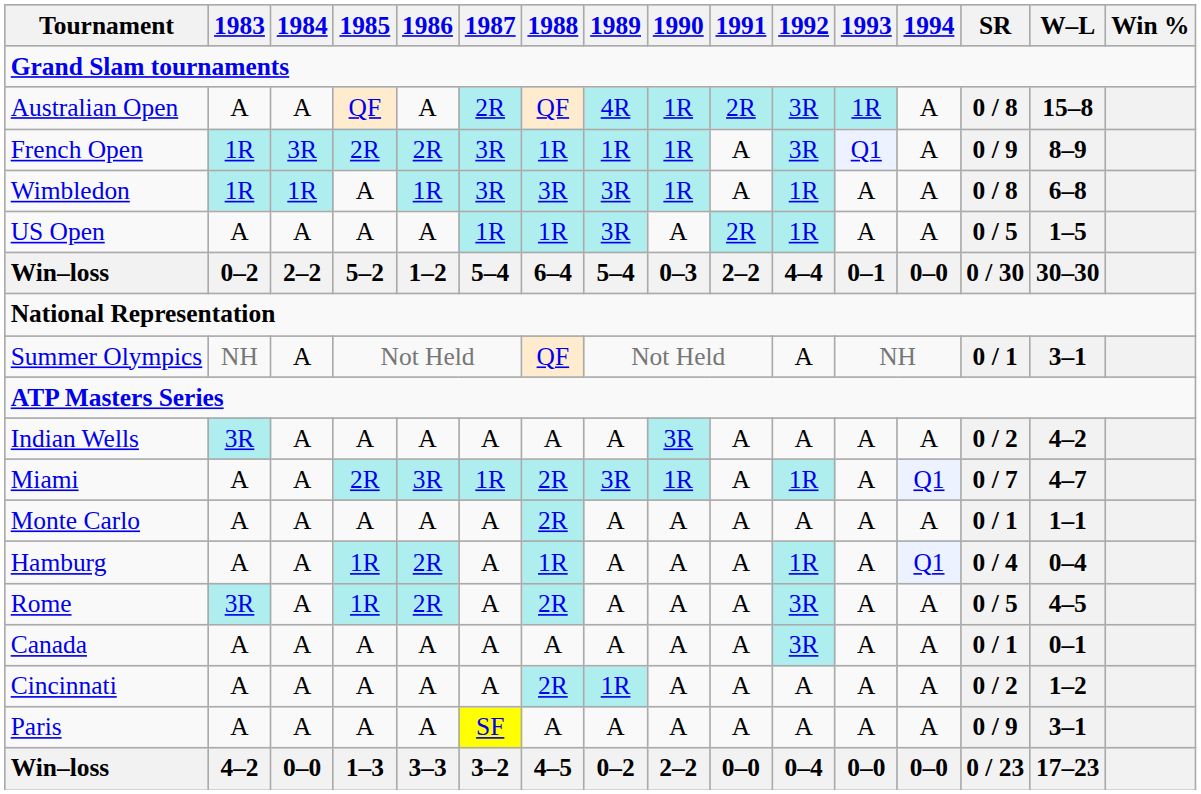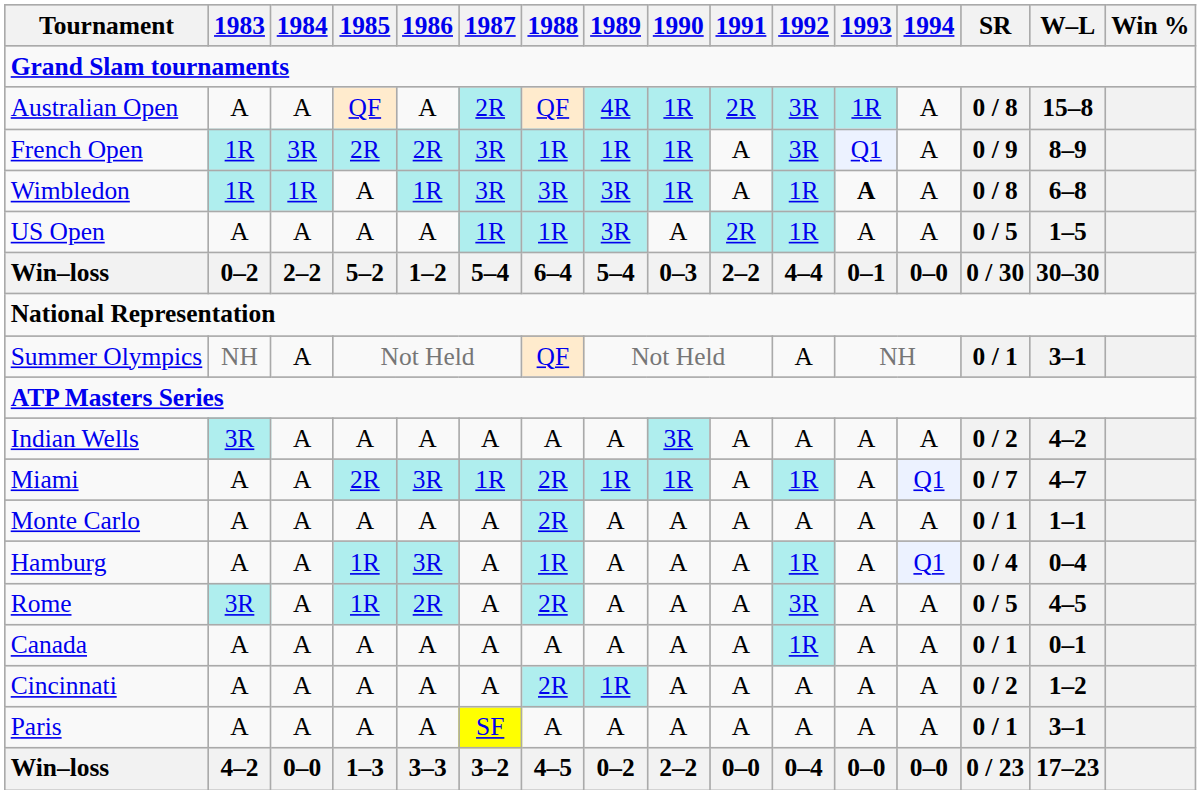 <table class=wikitable style=text-align:center;font-size:97%>
 <tr>
 <th>Tournament</th>
 <th><a href='#'>1983</a></th>
 <th><a href='#'>1984</a></th>
 <th><a href='#'>1985</a></th>
 <th><a href='#'>1986</a></th>
 <th><a href='#'>1987</a></th>
 <th><a href='#'>1988</a></th>
 <th><a href='#'>1989</a></th>
 <th><a href='#'>1990</a></th>
 <th><a href='#'>1991</a></th>
 <th><a href='#'>1992</a></th>
 <th><a href='#'>1993</a></th>
 <th><a href='#'>1994</a></th>
 <th>SR</th>
 <th>W–L</th>
 <th>Win %</th>
 </tr>
 <tr>
 <td colspan=23 align=left><strong><a href='#'>Grand Slam tournaments</a></strong></td>
 </tr>
 <tr>
 <td align=left><a href='#'>Australian Open</a></td>
 <td>A</td>
 <td>A</td>
 <td bgcolor=ffebcd><a href='#'>QF</a></td>
 <td>A</td>
 <td bgcolor=afeeee><a href='#'>2R</a></td>
 <td bgcolor=ffebcd><a href='#'>QF</a></td>
 <td bgcolor=afeeee><a href='#'>4R</a></td>
 <td bgcolor=afeeee><a href='#'>1R</a></td>
 <td bgcolor=afeeee><a href='#'>2R</a></td>
 <td bgcolor=afeeee><a href='#'>3R</a></td>
 <td bgcolor=afeeee><a href='#'>1R</a></td>
 <td>A</td>
 <th>0 / 8</th>
 <th>15–8</th>
 <th></th>
 </tr>
 <tr>
 <td align=left><a href='#'>French Open</a></td>
 <td bgcolor=afeeee><a href='#'>1R</a></td>
 <td bgcolor=afeeee><a href='#'>3R</a></td>
 <td bgcolor=afeeee><a href='#'>2R</a></td>
 <td bgcolor=afeeee><a href='#'>2R</a></td>
 <td bgcolor=afeeee><a href='#'>3R</a></td>
 <td bgcolor=afeeee><a href='#'>1R</a></td>
 <td bgcolor=afeeee><a href='#'>1R</a></td>
 <td bgcolor=afeeee><a href='#'>1R</a></td>
 <td>A</td>
 <td bgcolor=afeeee><a href='#'>3R</a></td>
 <td bgcolor=ecf2ff><a href='#'>Q1</a></td>
 <td>A</td>
 <th>0 / 9</th>
 <th>8–9</th>
 <th></th>
 </tr>
 <tr>
 <td align=left><a href='#'>Wimbledon</a></td>
 <td bgcolor=afeeee><a href='#'>1R</a></td>
 <td bgcolor=afeeee><a href='#'>1R</a></td>
 <td>A</td>
 <td bgcolor=afeeee><a href='#'>1R</a></td>
 <td bgcolor=afeeee><a href='#'>3R</a></td>
 <td bgcolor=afeeee><a href='#'>3R</a></td>
 <td bgcolor=afeeee><a href='#'>3R</a></td>
 <td bgcolor=afeeee><a href='#'>1R</a></td>
 <td>A</td>
 <td bgcolor=afeeee><a href='#'>1R</a></td>
-<td>A</td>
+<td><strong>A</strong></td>
 <td>A</td>
 <th>0 / 8</th>
 <th>6–8</th>
 <th></th>
 </tr>
 <tr>
 <td align=left><a href='#'>US Open</a></td>
 <td>A</td>
 <td>A</td>
 <td>A</td>
 <td>A</td>
 <td bgcolor=afeeee><a href='#'>1R</a></td>
 <td bgcolor=afeeee><a href='#'>1R</a></td>
 <td bgcolor=afeeee><a href='#'>3R</a></td>
 <td>A</td>
 <td bgcolor=afeeee><a href='#'>2R</a></td>
 <td bgcolor=afeeee><a href='#'>1R</a></td>
 <td>A</td>
 <td>A</td>
 <th>0 / 5</th>
 <th>1–5</th>
 <th></th>
 </tr>
 <tr>
 <th style=text-align:left>Win–loss</th>
 <th>0–2</th>
 <th>2–2</th>
 <th>5–2</th>
 <th>1–2</th>
 <th>5–4</th>
 <th>6–4</th>
 <th>5–4</th>
 <th>0–3</th>
 <th>2–2</th>
 <th>4–4</th>
 <th>0–1</th>
 <th>0–0</th>
 <th>0 / 30</th>
 <th>30–30</th>
 <th></th>
 </tr>
 <tr>
 <td colspan=23 align=left><strong>National Representation</strong></td>
 </tr>
 <tr>
 <td align=left><a href='#'>Summer Olympics</a></td>
 <td colspan=1 style=color:#767676>NH</td>
 <td>A</td>
 <td colspan=3 style=color:#767676>Not Held</td>
 <td bgcolor=ffebcd><a href='#'>QF</a></td>
 <td colspan=3 style=color:#767676>Not Held</td>
 <td>A</td>
 <td colspan=2 style=color:#767676>NH</td>
 <th>0 / 1</th>
 <th>3–1</th>
 <th></th>
 </tr>
 <tr>
 <td colspan=23 align=left><strong><a href='#'>ATP Masters Series</a></strong></td>
 </tr>
 <tr>
 <td align=left><a href='#'>Indian Wells</a></td>
 <td bgcolor=afeeee><a href='#'>3R</a></td>
 <td>A</td>
 <td>A</td>
 <td>A</td>
 <td>A</td>
 <td>A</td>
 <td>A</td>
 <td bgcolor=afeeee><a href='#'>3R</a></td>
 <td>A</td>
 <td>A</td>
 <td>A</td>
 <td>A</td>
 <th>0 / 2</th>
 <th>4–2</th>
 <th></th>
 </tr>
 <tr>
 <td align=left><a href='#'>Miami</a></td>
 <td>A</td>
 <td>A</td>
 <td bgcolor=afeeee><a href='#'>2R</a></td>
 <td bgcolor=afeeee><a href='#'>3R</a></td>
 <td bgcolor=afeeee><a href='#'>1R</a></td>
 <td bgcolor=afeeee><a href='#'>2R</a></td>
-<td bgcolor=afeeee><a href='#'>3R</a></td>
+<td bgcolor=afeeee><a href='#'>1R</a></td>
 <td bgcolor=afeeee><a href='#'>1R</a></td>
 <td>A</td>
 <td bgcolor=afeeee><a href='#'>1R</a></td>
 <td>A</td>
 <td bgcolor=ecf2ff><a href='#'>Q1</a></td>
 <th>0 / 7</th>
 <th>4–7</th>
 <th></th>
 </tr>
 <tr>
 <td align=left><a href='#'>Monte Carlo</a></td>
 <td>A</td>
 <td>A</td>
 <td>A</td>
 <td>A</td>
 <td>A</td>
 <td bgcolor=afeeee><a href='#'>2R</a></td>
 <td>A</td>
 <td>A</td>
 <td>A</td>
 <td>A</td>
 <td>A</td>
 <td>A</td>
 <th>0 / 1</th>
 <th>1–1</th>
 <th></th>
 </tr>
 <tr>
 <td align=left><a href='#'>Hamburg</a></td>
 <td>A</td>
 <td>A</td>
 <td bgcolor=afeeee><a href='#'>1R</a></td>
-<td bgcolor=afeeee><a href='#'>2R</a></td>
+<td bgcolor=afeeee><a href='#'>3R</a></td>
 <td>A</td>
 <td bgcolor=afeeee><a href='#'>1R</a></td>
 <td>A</td>
 <td>A</td>
 <td>A</td>
 <td bgcolor=afeeee><a href='#'>1R</a></td>
 <td>A</td>
 <td bgcolor=ecf2ff><a href='#'>Q1</a></td>
 <th>0 / 4</th>
 <th>0–4</th>
 <th></th>
 </tr>
 <tr>
 <td align=left><a href='#'>Rome</a></td>
 <td bgcolor=afeeee><a href='#'>3R</a></td>
 <td>A</td>
 <td bgcolor=afeeee><a href='#'>1R</a></td>
 <td bgcolor=afeeee><a href='#'>2R</a></td>
 <td>A</td>
 <td bgcolor=afeeee><a href='#'>2R</a></td>
 <td>A</td>
 <td>A</td>
 <td>A</td>
 <td bgcolor=afeeee><a href='#'>3R</a></td>
 <td>A</td>
 <td>A</td>
 <th>0 / 5</th>
 <th>4–5</th>
 <th></th>
 </tr>
 <tr>
 <td align=left><a href='#'>Canada</a></td>
 <td>A</td>
 <td>A</td>
 <td>A</td>
 <td>A</td>
 <td>A</td>
 <td>A</td>
 <td>A</td>
 <td>A</td>
 <td>A</td>
-<td bgcolor=afeeee><a href='#'>3R</a></td>
+<td bgcolor=afeeee><a href='#'>1R</a></td>
 <td>A</td>
 <td>A</td>
 <th>0 / 1</th>
 <th>0–1</th>
 <th></th>
 </tr>
 <tr>
 <td align=left><a href='#'>Cincinnati</a></td>
 <td>A</td>
 <td>A</td>
 <td>A</td>
 <td>A</td>
 <td>A</td>
 <td bgcolor=afeeee><a href='#'>2R</a></td>
 <td bgcolor=afeeee><a href='#'>1R</a></td>
 <td>A</td>
 <td>A</td>
 <td>A</td>
 <td>A</td>
 <td>A</td>
 <th>0 / 2</th>
 <th>1–2</th>
 <th></th>
 </tr>
 <tr>
 <td align=left><a href='#'>Paris</a></td>
 <td>A</td>
 <td>A</td>
 <td>A</td>
 <td>A</td>
 <td bgcolor=yellow><a href='#'>SF</a></td>
 <td>A</td>
 <td>A</td>
 <td>A</td>
 <td>A</td>
 <td>A</td>
 <td>A</td>
 <td>A</td>
-<th>0 / 9</th>
+<th>0 / 1</th>
 <th>3–1</th>
 <th></th>
 </tr>
 <tr>
 <th style=text-align:left>Win–loss</th>
 <th>4–2</th>
 <th>0–0</th>
 <th>1–3</th>
 <th>3–3</th>
 <th>3–2</th>
 <th>4–5</th>
 <th>0–2</th>
 <th>2–2</th>
 <th>0–0</th>
 <th>0–4</th>
 <th>0–0</th>
 <th>0–0</th>
 <th>0 / 23</th>
 <th>17–23</th>
 <th></th>
 </tr>
 </table>
